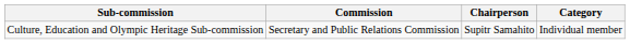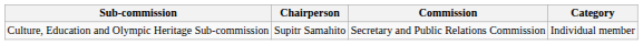 <table class="wikitable">
 <tr>
 <th>Sub-commission</th>
+<th>Chairperson</th>
 <th>Commission</th>
-<th>Chairperson</th>
 <th>Category</th>
 </tr>
 <tr>
 <td>Culture, Education and Olympic Heritage Sub-commission</td>
+<td>Supitr Samahito</td>
 <td>Secretary and Public Relations Commission</td>
-<td>Supitr Samahito</td>
 <td>Individual member</td>
 </tr>
 </table>
